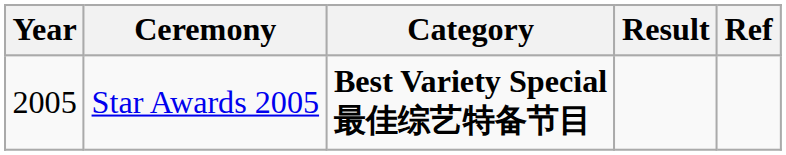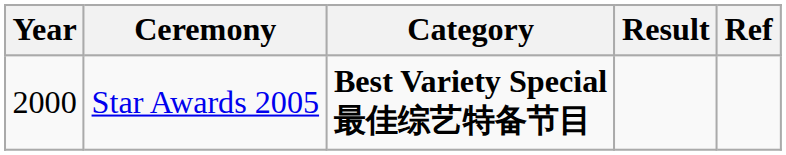 <table class="wikitable sortable">
 <tr style="background:#ccc; text-align:center;">
 <th>Year</th>
 <th>Ceremony</th>
 <th>Category</th>
 <th>Result</th>
 <th>Ref</th>
 </tr>
 <tr>
-<td>2005</td>
+<td>2000</td>
 <td><a href='#'>Star Awards 2005</a></td>
 <td><strong>Best Variety Special<br>最佳综艺特备节目</strong></td>
 <td></td>
 <td></td>
 </tr>
 </table>
